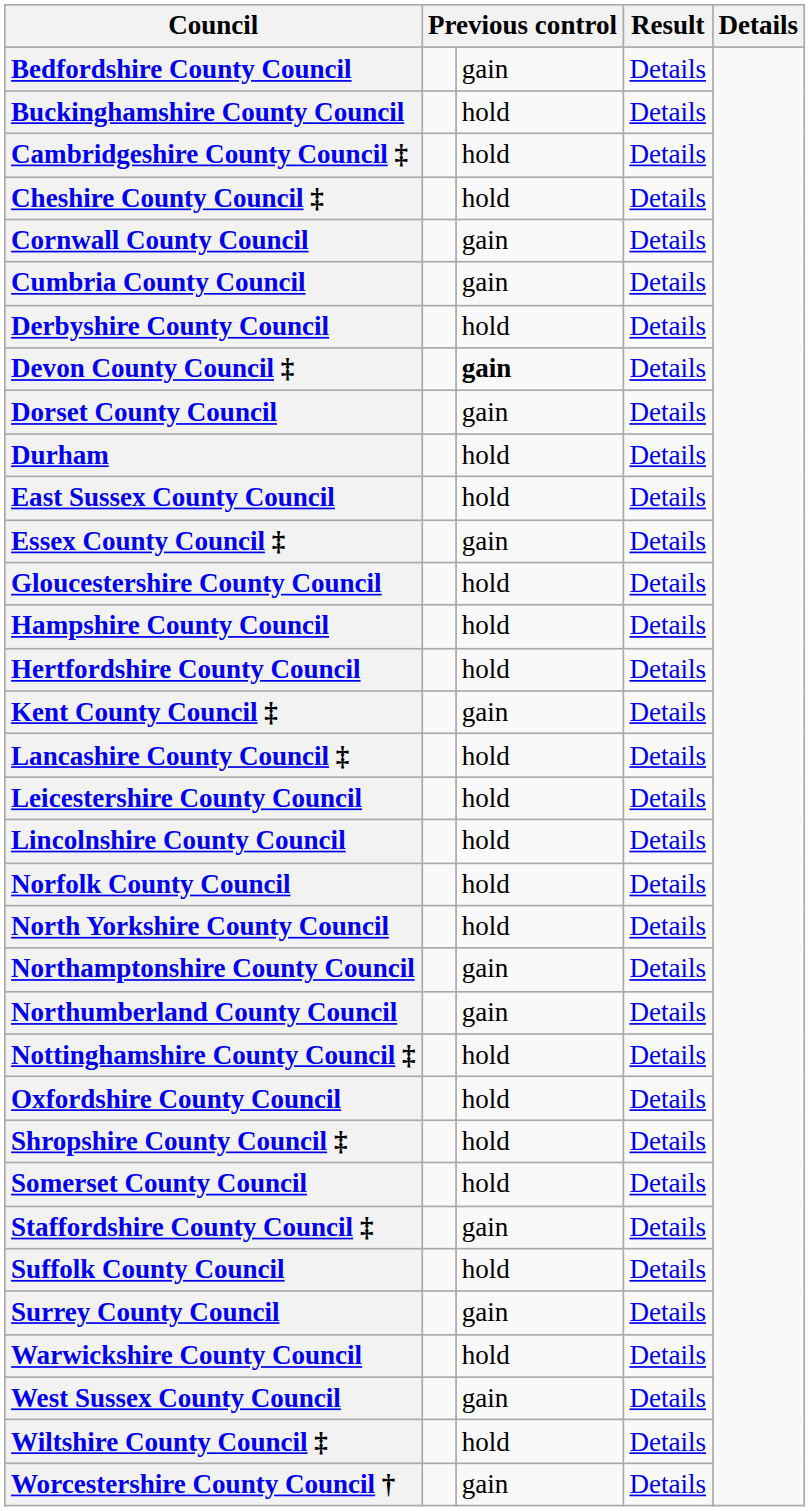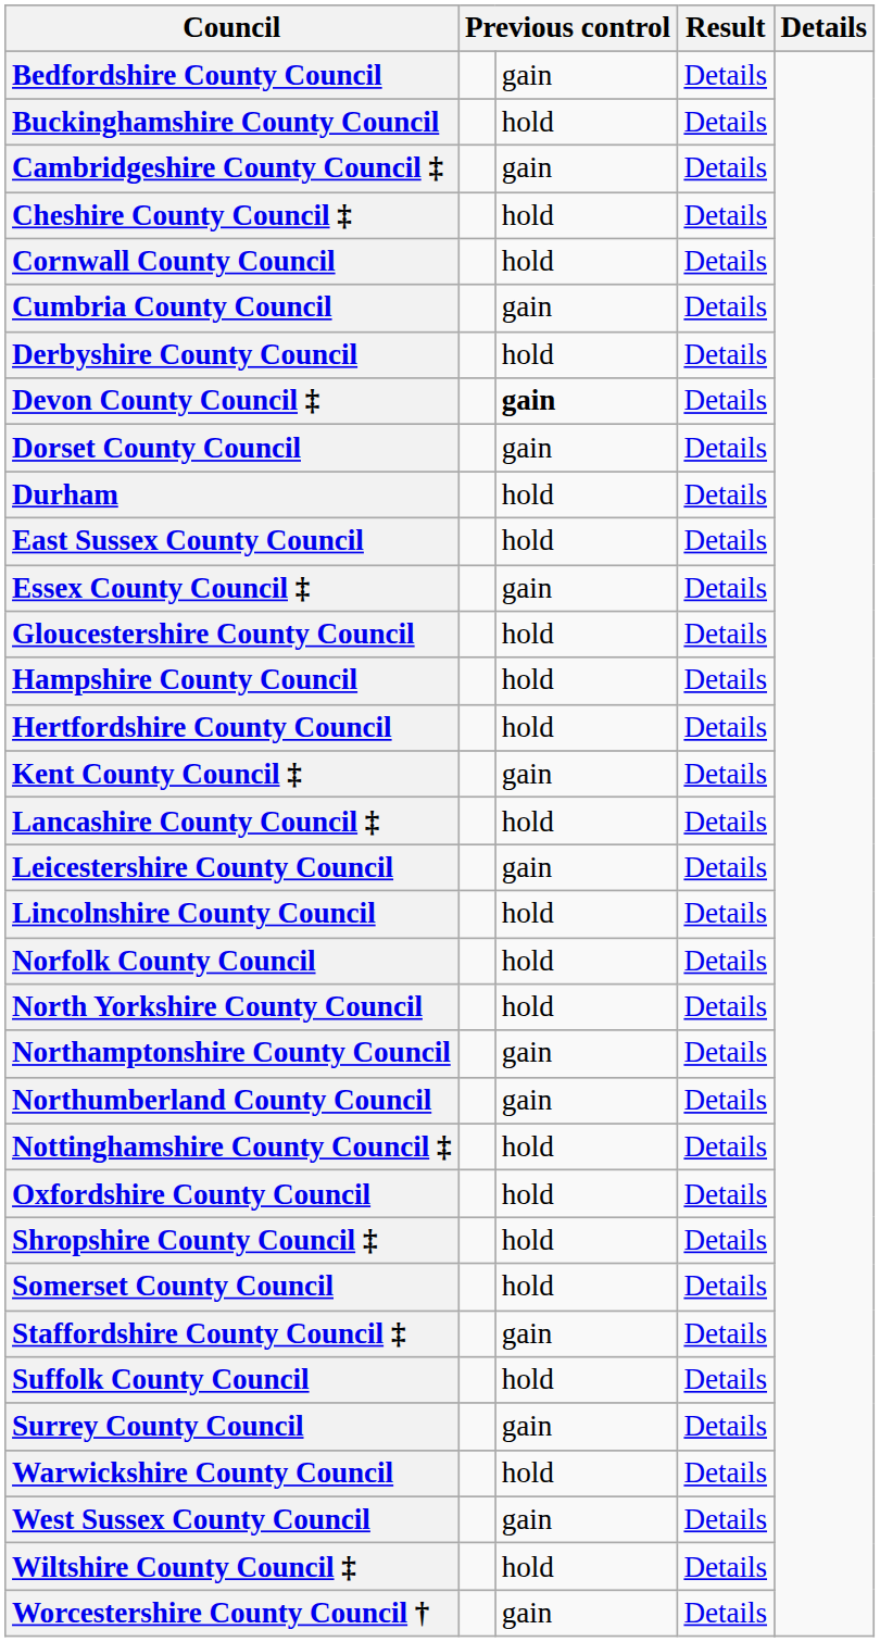 <table class="wikitable sortable" border="1">
 <tr>
 <th scope="col">Council</th>
 <th colspan=2>Previous control</th>
 <th colspan=2>Result</th>
 <th class="unsortable" scope="col">Details</th>
 </tr>
 <tr>
 <th scope="row" style="text-align: left;"><a href='#'>Bedfordshire County Council</a></th>
 <td></td>
 <td> gain</td>
 <td><a href='#'>Details</a></td>
 </tr>
 <tr>
 <th scope="row" style="text-align: left;"><a href='#'>Buckinghamshire County Council</a></th>
 <td></td>
 <td> hold</td>
 <td><a href='#'>Details</a></td>
 </tr>
 <tr>
 <th scope="row" style="text-align: left;"><a href='#'>Cambridgeshire County Council</a> ‡</th>
 <td></td>
-<td> hold</td>
+<td> gain</td>
 <td><a href='#'>Details</a></td>
 </tr>
 <tr>
 <th scope="row" style="text-align: left;"><a href='#'>Cheshire County Council</a> ‡</th>
 <td></td>
 <td> hold</td>
 <td><a href='#'>Details</a></td>
 </tr>
 <tr>
 <th scope="row" style="text-align: left;"><a href='#'>Cornwall County Council</a></th>
 <td></td>
-<td> gain</td>
+<td> hold</td>
 <td><a href='#'>Details</a></td>
 </tr>
 <tr>
 <th scope="row" style="text-align: left;"><a href='#'>Cumbria County Council</a></th>
 <td></td>
 <td> gain</td>
 <td><a href='#'>Details</a></td>
 </tr>
 <tr>
 <th scope="row" style="text-align: left;"><a href='#'>Derbyshire County Council</a></th>
 <td></td>
 <td> hold</td>
 <td><a href='#'>Details</a></td>
 </tr>
 <tr>
 <th scope="row" style="text-align: left;"><a href='#'>Devon County Council</a> ‡</th>
 <td></td>
 <td><strong> gain</strong></td>
 <td><a href='#'>Details</a></td>
 </tr>
 <tr>
 <th scope="row" style="text-align: left;"><a href='#'>Dorset County Council</a></th>
 <td></td>
 <td> gain</td>
 <td><a href='#'>Details</a></td>
 </tr>
 <tr>
 <th scope="row" style="text-align: left;"><a href='#'>Durham</a></th>
 <td></td>
 <td> hold</td>
 <td><a href='#'>Details</a></td>
 </tr>
 <tr>
 <th scope="row" style="text-align: left;"><a href='#'>East Sussex County Council</a></th>
 <td></td>
 <td> hold</td>
 <td><a href='#'>Details</a></td>
 </tr>
 <tr>
 <th scope="row" style="text-align: left;"><a href='#'>Essex County Council</a> ‡</th>
 <td></td>
 <td> gain</td>
 <td><a href='#'>Details</a></td>
 </tr>
 <tr>
 <th scope="row" style="text-align: left;"><a href='#'>Gloucestershire County Council</a></th>
 <td></td>
 <td> hold</td>
 <td><a href='#'>Details</a></td>
 </tr>
 <tr>
 <th scope="row" style="text-align: left;"><a href='#'>Hampshire County Council</a></th>
 <td></td>
 <td> hold</td>
 <td><a href='#'>Details</a></td>
 </tr>
 <tr>
 <th scope="row" style="text-align: left;"><a href='#'>Hertfordshire County Council</a></th>
 <td></td>
 <td> hold</td>
 <td><a href='#'>Details</a></td>
 </tr>
 <tr>
 <th scope="row" style="text-align: left;"><a href='#'>Kent County Council</a> ‡</th>
 <td></td>
 <td> gain</td>
 <td><a href='#'>Details</a></td>
 </tr>
 <tr>
 <th scope="row" style="text-align: left;"><a href='#'>Lancashire County Council</a> ‡</th>
 <td></td>
 <td> hold</td>
 <td><a href='#'>Details</a></td>
 </tr>
 <tr>
 <th scope="row" style="text-align: left;"><a href='#'>Leicestershire County Council</a></th>
 <td></td>
-<td> hold</td>
+<td> gain</td>
 <td><a href='#'>Details</a></td>
 </tr>
 <tr>
 <th scope="row" style="text-align: left;"><a href='#'>Lincolnshire County Council</a></th>
 <td></td>
 <td> hold</td>
 <td><a href='#'>Details</a></td>
 </tr>
 <tr>
 <th scope="row" style="text-align: left;"><a href='#'>Norfolk County Council</a></th>
 <td></td>
 <td> hold</td>
 <td><a href='#'>Details</a></td>
 </tr>
 <tr>
 <th scope="row" style="text-align: left;"><a href='#'>North Yorkshire County Council</a></th>
 <td></td>
 <td> hold</td>
 <td><a href='#'>Details</a></td>
 </tr>
 <tr>
 <th scope="row" style="text-align: left;"><a href='#'>Northamptonshire County Council</a></th>
 <td></td>
 <td> gain</td>
 <td><a href='#'>Details</a></td>
 </tr>
 <tr>
 <th scope="row" style="text-align: left;"><a href='#'>Northumberland County Council</a></th>
 <td></td>
 <td> gain</td>
 <td><a href='#'>Details</a></td>
 </tr>
 <tr>
 <th scope="row" style="text-align: left;"><a href='#'>Nottinghamshire County Council</a> ‡</th>
 <td></td>
 <td> hold</td>
 <td><a href='#'>Details</a></td>
 </tr>
 <tr>
 <th scope="row" style="text-align: left;"><a href='#'>Oxfordshire County Council</a></th>
 <td></td>
 <td> hold</td>
 <td><a href='#'>Details</a></td>
 </tr>
 <tr>
 <th scope="row" style="text-align: left;"><a href='#'>Shropshire County Council</a> ‡</th>
 <td></td>
 <td> hold</td>
 <td><a href='#'>Details</a></td>
 </tr>
 <tr>
 <th scope="row" style="text-align: left;"><a href='#'>Somerset County Council</a></th>
 <td></td>
 <td> hold</td>
 <td><a href='#'>Details</a></td>
 </tr>
 <tr>
 <th scope="row" style="text-align: left;"><a href='#'>Staffordshire County Council</a> ‡</th>
 <td></td>
 <td> gain</td>
 <td><a href='#'>Details</a></td>
 </tr>
 <tr>
 <th scope="row" style="text-align: left;"><a href='#'>Suffolk County Council</a></th>
 <td></td>
 <td> hold</td>
 <td><a href='#'>Details</a></td>
 </tr>
 <tr>
 <th scope="row" style="text-align: left;"><a href='#'>Surrey County Council</a></th>
 <td></td>
 <td> gain</td>
 <td><a href='#'>Details</a></td>
 </tr>
 <tr>
 <th scope="row" style="text-align: left;"><a href='#'>Warwickshire County Council</a></th>
 <td></td>
 <td> hold</td>
 <td><a href='#'>Details</a></td>
 </tr>
 <tr>
 <th scope="row" style="text-align: left;"><a href='#'>West Sussex County Council</a></th>
 <td></td>
 <td> gain</td>
 <td><a href='#'>Details</a></td>
 </tr>
 <tr>
 <th scope="row" style="text-align: left;"><a href='#'>Wiltshire County Council</a> ‡</th>
 <td></td>
 <td> hold</td>
 <td><a href='#'>Details</a></td>
 </tr>
 <tr>
 <th scope="row" style="text-align: left;"><a href='#'>Worcestershire County Council</a> †</th>
 <td></td>
 <td> gain</td>
 <td><a href='#'>Details</a></td>
 </tr>
 </table>
